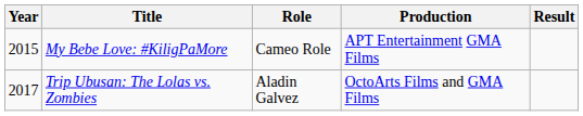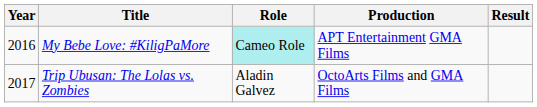 <table class="wikitable">
 <tr>
 <th>Year</th>
 <th>Title</th>
 <th>Role</th>
 <th>Production</th>
 <th>Result</th>
 </tr>
 <tr>
-<td>2015</td>
+<td>2016</td>
 <td><em><a href='#'>My Bebe Love: #KiligPaMore</a></em></td>
-<td>Cameo Role</td>
+<td style="background: paleturquoise;">Cameo Role</td>
 <td><a href='#'>APT Entertainment</a> <a href='#'>GMA Films</a></td>
 <td></td>
 </tr>
 <tr>
 <td>2017</td>
 <td><em><a href='#'>Trip Ubusan: The Lolas vs. Zombies</a></em></td>
 <td>Aladin Galvez</td>
 <td><a href='#'>OctoArts Films</a> and <a href='#'>GMA Films</a></td>
 <td></td>
 </tr>
 </table>
